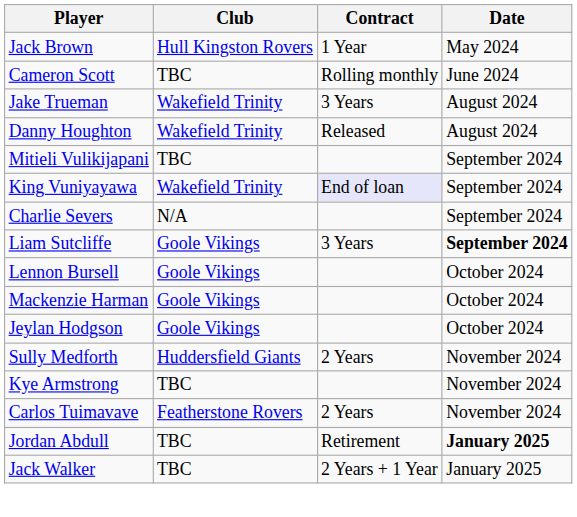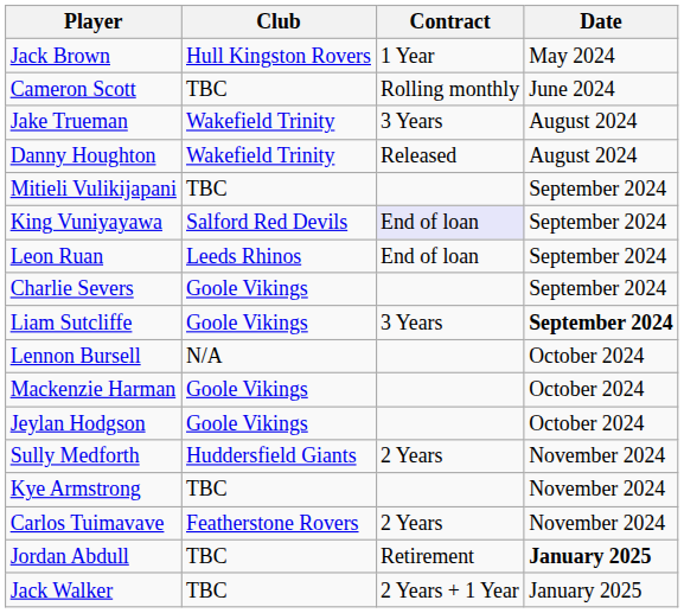 <table class="wikitable">
 <tr>
 <th>Player</th>
 <th>Club</th>
 <th>Contract</th>
 <th>Date</th>
 </tr>
 <tr>
 <td> <a href='#'>Jack Brown</a></td>
 <td> <a href='#'>Hull Kingston Rovers</a></td>
 <td>1 Year</td>
 <td>May 2024</td>
 </tr>
 <tr>
 <td> <a href='#'>Cameron Scott</a></td>
 <td>TBC</td>
 <td>Rolling monthly</td>
 <td>June 2024</td>
 </tr>
 <tr>
 <td> <a href='#'>Jake Trueman</a></td>
 <td> <a href='#'>Wakefield Trinity</a></td>
 <td>3 Years</td>
 <td>August 2024</td>
 </tr>
 <tr>
 <td> <a href='#'>Danny Houghton</a></td>
 <td> <a href='#'>Wakefield Trinity</a></td>
 <td>Released</td>
 <td>August 2024</td>
 </tr>
 <tr>
 <td> <a href='#'>Mitieli Vulikijapani</a></td>
 <td>TBC</td>
 <td></td>
 <td>September 2024</td>
 </tr>
 <tr>
 <td> <a href='#'>King Vuniyayawa</a></td>
-<td> <a href='#'>Wakefield Trinity</a></td>
+<td> <a href='#'>Salford Red Devils</a></td>
 <td style="background: lavender;">End of loan</td>
 <td>September 2024</td>
 </tr>
 <tr>
+<td> <a href='#'>Leon Ruan</a></td>
+<td> <a href='#'>Leeds Rhinos</a></td>
+<td>End of loan</td>
+<td>September 2024</td>
+</tr>
+<tr>
 <td> <a href='#'>Charlie Severs</a></td>
-<td>N/A</td>
+<td> <a href='#'>Goole Vikings</a></td>
 <td></td>
 <td>September 2024</td>
 </tr>
 <tr>
 <td> <a href='#'>Liam Sutcliffe</a></td>
 <td> <a href='#'>Goole Vikings</a></td>
 <td>3 Years</td>
 <td><strong>September 2024</strong></td>
 </tr>
 <tr>
 <td> <a href='#'>Lennon Bursell</a></td>
-<td> <a href='#'>Goole Vikings</a></td>
+<td>N/A</td>
 <td></td>
 <td>October 2024</td>
 </tr>
 <tr>
 <td> <a href='#'>Mackenzie Harman</a></td>
 <td> <a href='#'>Goole Vikings</a></td>
 <td></td>
 <td>October 2024</td>
 </tr>
 <tr>
 <td> <a href='#'>Jeylan Hodgson</a></td>
 <td> <a href='#'>Goole Vikings</a></td>
 <td></td>
 <td>October 2024</td>
 </tr>
 <tr>
 <td> <a href='#'>Sully Medforth</a></td>
 <td> <a href='#'>Huddersfield Giants</a></td>
 <td>2 Years</td>
 <td>November 2024</td>
 </tr>
 <tr>
 <td> <a href='#'>Kye Armstrong</a></td>
 <td>TBC</td>
 <td></td>
 <td>November 2024</td>
 </tr>
 <tr>
 <td> <a href='#'>Carlos Tuimavave</a></td>
 <td> <a href='#'>Featherstone Rovers</a></td>
 <td>2 Years</td>
 <td>November 2024</td>
 </tr>
 <tr>
 <td> <a href='#'>Jordan Abdull</a></td>
 <td>TBC</td>
 <td>Retirement</td>
 <td><strong>January 2025</strong></td>
 </tr>
 <tr>
 <td> <a href='#'>Jack Walker</a></td>
 <td>TBC</td>
 <td>2 Years + 1 Year</td>
 <td>January 2025</td>
 </tr>
 </table>
